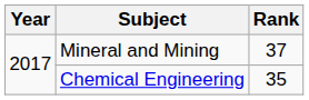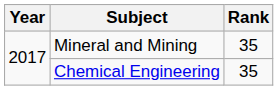 <table class="wikitable">
 <tr>
 <th>Year</th>
 <th>Subject</th>
 <th>Rank</th>
 </tr>
 <tr>
 <td align="left" rowspan="2">2017</td>
 <td align="left">Mineral and Mining</td>
-<td align="center">37</td>
+<td align="center">35</td>
 </tr>
 <tr>
 <td align="left"><a href='#'>Chemical Engineering</a></td>
 <td align="center">35</td>
 </tr>
 </table>
